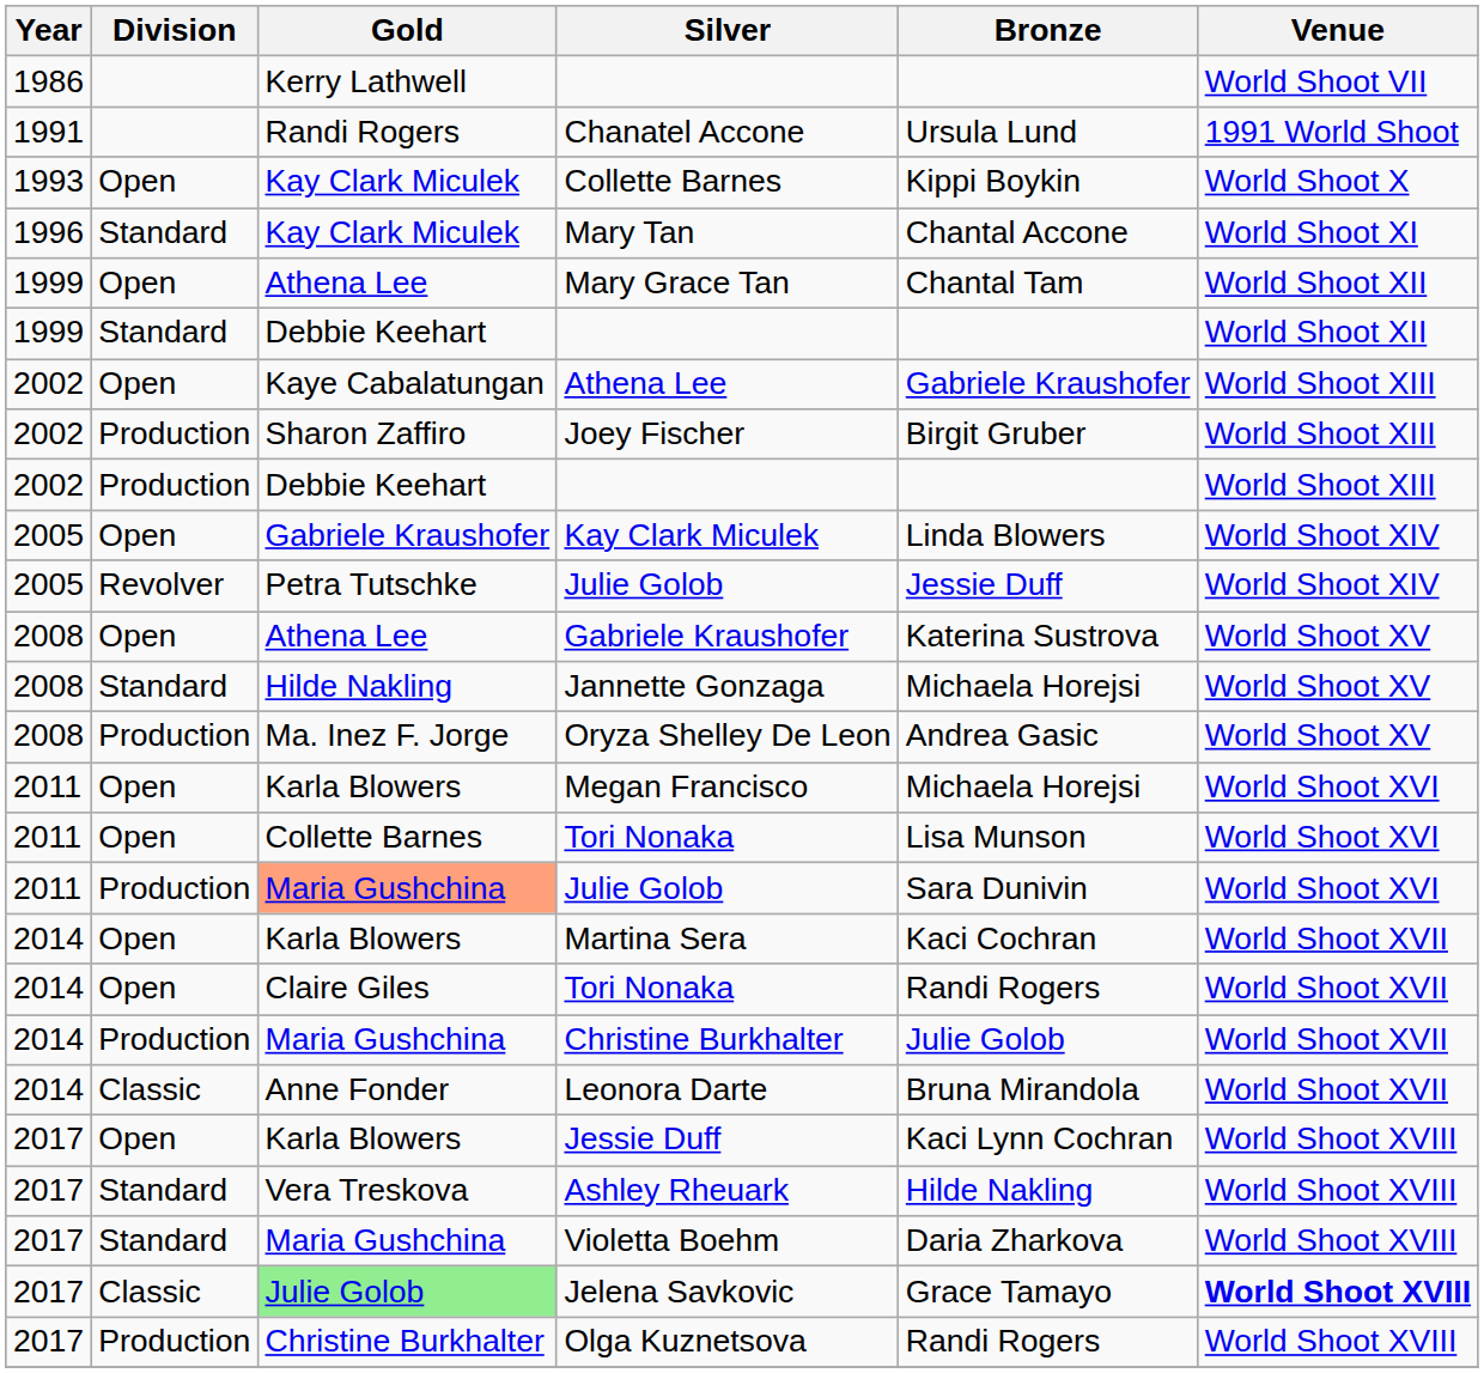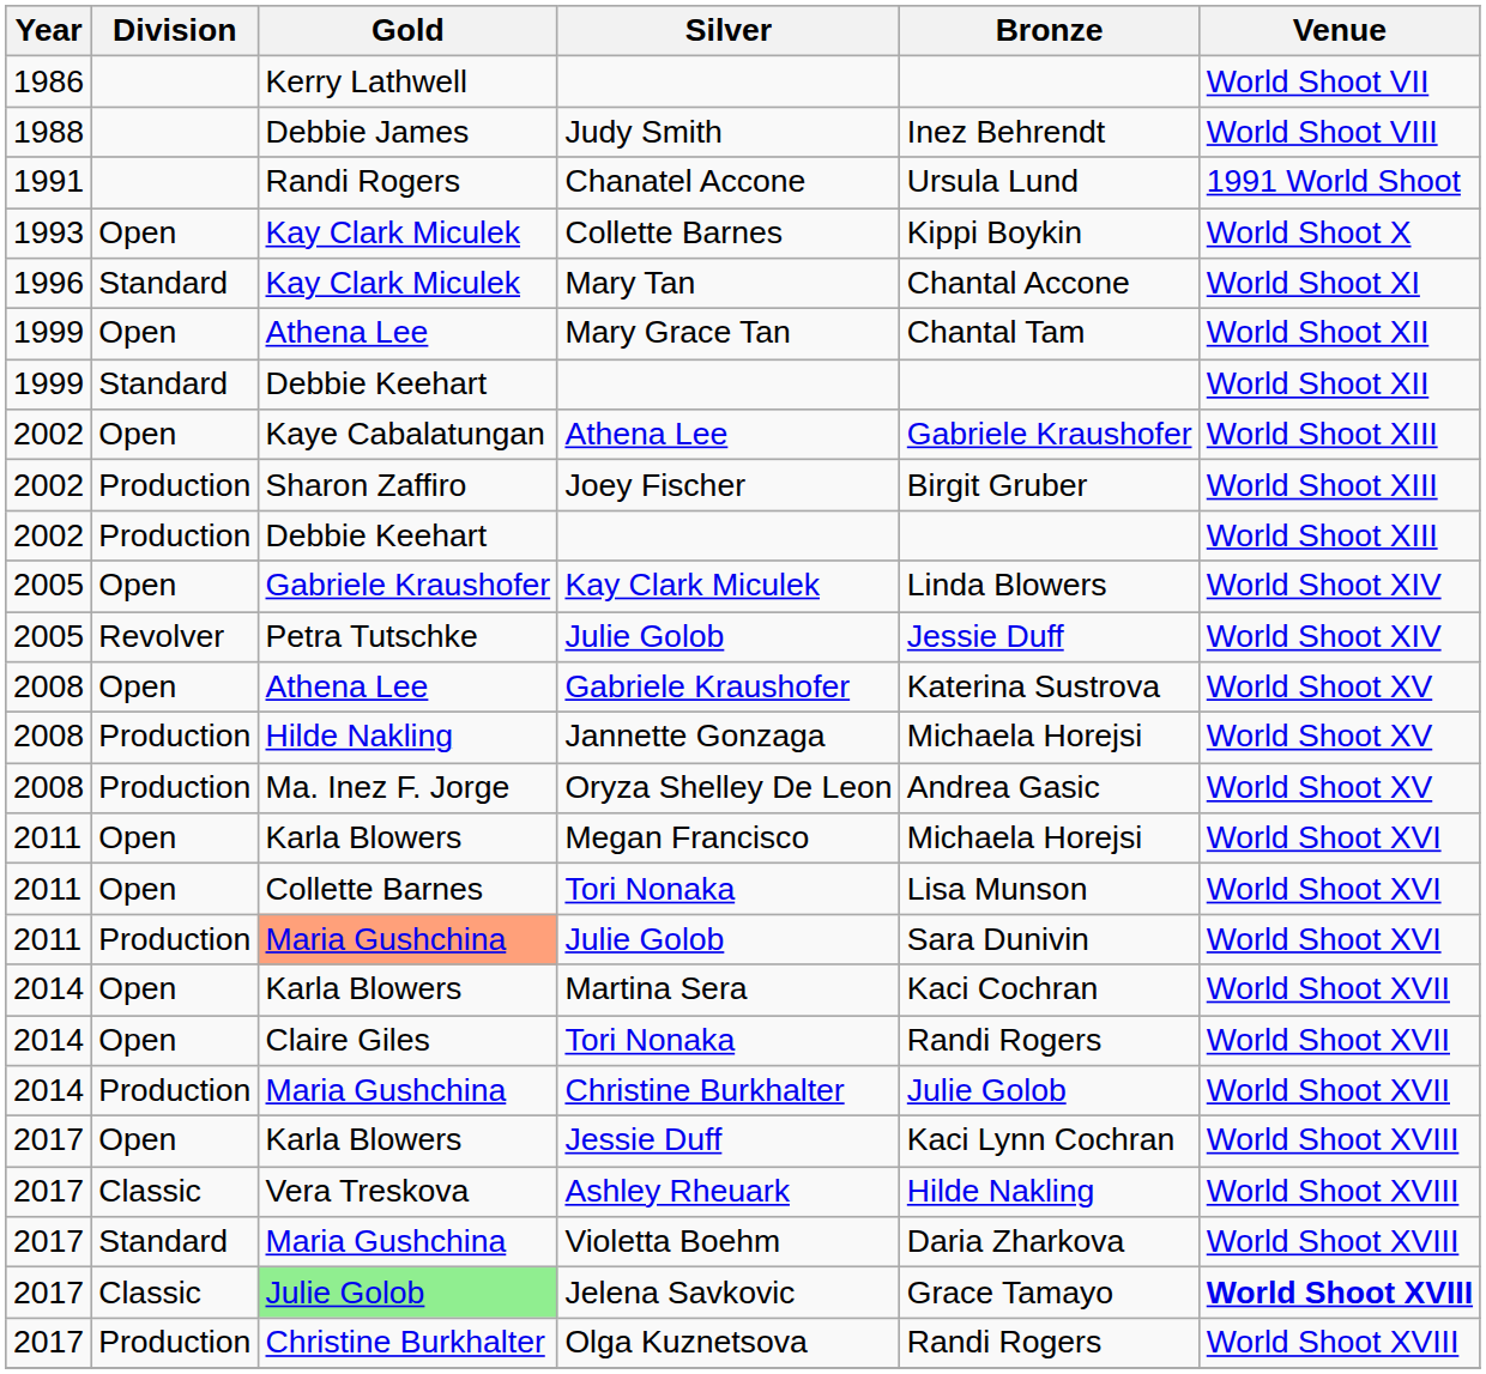 <table class="wikitable sortable" style="text-align: left;">
 <tr>
 <th>Year</th>
 <th>Division</th>
 <th> Gold</th>
 <th> Silver</th>
 <th> Bronze</th>
 <th>Venue</th>
 </tr>
 <tr>
 <td>1986</td>
 <td></td>
 <td> Kerry Lathwell</td>
 <td></td>
 <td></td>
 <td><a href='#'>World Shoot VII</a></td>
+</tr>
+<tr>
+<td>1988</td>
+<td></td>
+<td> Debbie James</td>
+<td> Judy Smith</td>
+<td> Inez Behrendt</td>
+<td><a href='#'>World Shoot VIII</a></td>
 </tr>
 <tr>
 <td>1991</td>
 <td></td>
 <td> Randi Rogers</td>
 <td> Chanatel Accone</td>
 <td> Ursula Lund</td>
 <td><a href='#'>1991 World Shoot</a></td>
 </tr>
 <tr>
 <td>1993</td>
 <td>Open</td>
 <td> <a href='#'>Kay Clark Miculek</a></td>
 <td> Collette Barnes</td>
 <td> Kippi Boykin</td>
 <td><a href='#'>World Shoot X</a></td>
 </tr>
 <tr>
 <td>1996</td>
 <td>Standard</td>
 <td> <a href='#'>Kay Clark Miculek</a></td>
 <td> Mary Tan</td>
 <td> Chantal Accone</td>
 <td><a href='#'>World Shoot XI</a></td>
 </tr>
 <tr>
 <td>1999</td>
 <td>Open</td>
 <td> <a href='#'>Athena Lee</a></td>
 <td> Mary Grace Tan</td>
 <td> Chantal Tam</td>
 <td><a href='#'>World Shoot XII</a></td>
 </tr>
 <tr>
 <td>1999</td>
 <td>Standard</td>
 <td> Debbie Keehart</td>
 <td></td>
 <td></td>
 <td><a href='#'>World Shoot XII</a></td>
 </tr>
 <tr>
 <td>2002</td>
 <td>Open</td>
 <td> Kaye Cabalatungan</td>
 <td> <a href='#'>Athena Lee</a></td>
 <td> <a href='#'>Gabriele Kraushofer</a></td>
 <td><a href='#'>World Shoot XIII</a></td>
 </tr>
 <tr>
 <td>2002</td>
 <td>Production</td>
 <td> Sharon Zaffiro</td>
 <td> Joey Fischer</td>
 <td> Birgit Gruber</td>
 <td><a href='#'>World Shoot XIII</a></td>
 </tr>
 <tr>
 <td>2002</td>
 <td>Production</td>
 <td> Debbie Keehart</td>
 <td></td>
 <td></td>
 <td><a href='#'>World Shoot XIII</a></td>
 </tr>
 <tr>
 <td>2005</td>
 <td>Open</td>
 <td> <a href='#'>Gabriele Kraushofer</a></td>
 <td> <a href='#'>Kay Clark Miculek</a></td>
 <td> Linda Blowers</td>
 <td><a href='#'>World Shoot XIV</a></td>
 </tr>
 <tr>
 <td>2005</td>
 <td>Revolver</td>
 <td> Petra Tutschke</td>
 <td> <a href='#'>Julie Golob</a></td>
 <td> <a href='#'>Jessie Duff</a></td>
 <td><a href='#'>World Shoot XIV</a></td>
 </tr>
 <tr>
 <td>2008</td>
 <td>Open</td>
 <td> <a href='#'>Athena Lee</a></td>
 <td> <a href='#'>Gabriele Kraushofer</a></td>
 <td> Katerina Sustrova</td>
 <td><a href='#'>World Shoot XV</a></td>
 </tr>
 <tr>
 <td>2008</td>
-<td>Standard</td>
+<td>Production</td>
 <td> <a href='#'>Hilde Nakling</a></td>
 <td> Jannette Gonzaga</td>
 <td> Michaela Horejsi</td>
 <td><a href='#'>World Shoot XV</a></td>
 </tr>
 <tr>
 <td>2008</td>
 <td>Production</td>
 <td> Ma. Inez F. Jorge</td>
 <td> Oryza Shelley De Leon</td>
 <td> Andrea Gasic</td>
 <td><a href='#'>World Shoot XV</a></td>
 </tr>
 <tr>
 <td>2011</td>
 <td>Open</td>
 <td> Karla Blowers</td>
 <td> Megan Francisco</td>
 <td> Michaela Horejsi</td>
 <td><a href='#'>World Shoot XVI</a></td>
 </tr>
 <tr>
 <td>2011</td>
 <td>Open</td>
 <td> Collette Barnes</td>
 <td> <a href='#'>Tori Nonaka</a></td>
 <td> Lisa Munson</td>
 <td><a href='#'>World Shoot XVI</a></td>
 </tr>
 <tr>
 <td>2011</td>
 <td>Production</td>
 <td style="background: lightsalmon;"> <a href='#'>Maria Gushchina</a></td>
 <td> <a href='#'>Julie Golob</a></td>
 <td> Sara Dunivin</td>
 <td><a href='#'>World Shoot XVI</a></td>
 </tr>
 <tr>
 <td>2014</td>
 <td>Open</td>
 <td> Karla Blowers</td>
 <td> Martina Sera</td>
 <td> Kaci Cochran</td>
 <td><a href='#'>World Shoot XVII</a></td>
 </tr>
 <tr>
 <td>2014</td>
 <td>Open</td>
 <td> Claire Giles</td>
 <td> <a href='#'>Tori Nonaka</a></td>
 <td> Randi Rogers</td>
 <td><a href='#'>World Shoot XVII</a></td>
 </tr>
 <tr>
 <td>2014</td>
 <td>Production</td>
 <td> <a href='#'>Maria Gushchina</a></td>
 <td> <a href='#'>Christine Burkhalter</a></td>
 <td> <a href='#'>Julie Golob</a></td>
 <td><a href='#'>World Shoot XVII</a></td>
 </tr>
 <tr>
-<td>2014</td>
-<td>Classic</td>
-<td> Anne Fonder</td>
-<td> Leonora Darte</td>
-<td> Bruna Mirandola</td>
-<td><a href='#'>World Shoot XVII</a></td>
-</tr>
-<tr>
 <td>2017</td>
 <td>Open</td>
 <td> Karla Blowers</td>
 <td> <a href='#'>Jessie Duff</a></td>
 <td> Kaci Lynn Cochran</td>
 <td><a href='#'>World Shoot XVIII</a></td>
 </tr>
 <tr>
 <td>2017</td>
-<td>Standard</td>
+<td>Classic</td>
 <td> Vera Treskova</td>
 <td> <a href='#'>Ashley Rheuark</a></td>
 <td> <a href='#'>Hilde Nakling</a></td>
 <td><a href='#'>World Shoot XVIII</a></td>
 </tr>
 <tr>
 <td>2017</td>
 <td>Standard</td>
 <td> <a href='#'>Maria Gushchina</a></td>
 <td> Violetta Boehm</td>
 <td> Daria Zharkova</td>
 <td><a href='#'>World Shoot XVIII</a></td>
 </tr>
 <tr>
 <td>2017</td>
 <td>Classic</td>
 <td style="background: lightgreen;"> <a href='#'>Julie Golob</a></td>
 <td> Jelena Savkovic</td>
 <td> Grace Tamayo</td>
 <td><strong><a href='#'>World Shoot XVIII</a></strong></td>
 </tr>
 <tr>
 <td>2017</td>
 <td>Production</td>
 <td> <a href='#'>Christine Burkhalter</a></td>
 <td> Olga Kuznetsova</td>
 <td> Randi Rogers</td>
 <td><a href='#'>World Shoot XVIII</a></td>
 </tr>
 <tr>
 </tr>
 </table>
